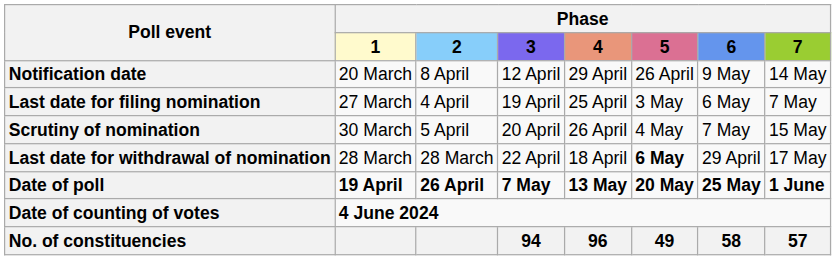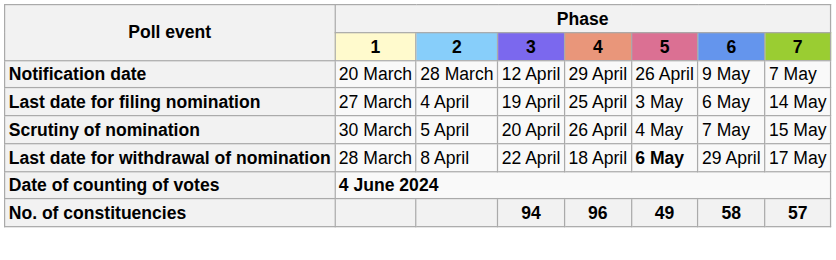 <table class="wikitable defaultcenter" style="font-size: 90%">
 <tr>
 <th rowspan="2">Poll event</th>
 <th colspan="7">Phase</th>
 </tr>
 <tr>
 <th style="background: #FFFACD">1</th>
 <th style="background: #87CEFA">2</th>
 <th style="background: #7B68EE">3</th>
 <th style="background: #E9967A">4</th>
 <th style="background: #DB7093">5</th>
 <th style="background: #6495ED">6</th>
 <th style="background: #9ACD32">7</th>
 </tr>
 <tr>
 <th style="text-align:left">Notification date</th>
 <td>20 March</td>
-<td>8 April</td>
+<td>28 March</td>
 <td>12 April</td>
 <td>29 April</td>
 <td>26 April</td>
 <td>9 May</td>
-<td>14 May</td>
+<td>7 May</td>
 </tr>
 <tr>
 <th style="text-align:left">Last date for filing nomination</th>
 <td>27 March</td>
 <td>4 April</td>
 <td>19 April</td>
 <td>25 April</td>
 <td>3 May</td>
 <td>6 May</td>
-<td>7 May</td>
+<td>14 May</td>
 </tr>
 <tr>
 <th style="text-align:left">Scrutiny of nomination</th>
 <td>30 March</td>
 <td>5 April</td>
 <td>20 April</td>
 <td>26 April</td>
 <td>4 May</td>
 <td>7 May</td>
 <td>15 May</td>
 </tr>
 <tr>
 <th style="text-align:left">Last date for withdrawal of nomination</th>
 <td>28 March</td>
-<td>28 March</td>
+<td>8 April</td>
 <td>22 April</td>
 <td>18 April</td>
 <td><strong>6 May</strong></td>
 <td>29 April</td>
 <td>17 May</td>
-</tr>
-<tr>
-<th style="text-align:left">Date of poll</th>
-<td><strong>19 April</strong></td>
-<td><strong>26 April</strong></td>
-<td><strong>7 May</strong></td>
-<td><strong>13 May</strong></td>
-<td><strong>20 May</strong></td>
-<td><strong>25 May</strong></td>
-<td><strong>1 June</strong></td>
 </tr>
 <tr>
 <th style="text-align:left">Date of counting of votes</th>
 <td colspan="7"><strong>4 June 2024</strong></td>
 </tr>
 <tr>
 <th style="text-align:left">No. of constituencies</th>
 <th></th>
 <th></th>
 <th>94</th>
 <th>96</th>
 <th>49</th>
 <th>58</th>
 <th>57</th>
 </tr>
 </table>
